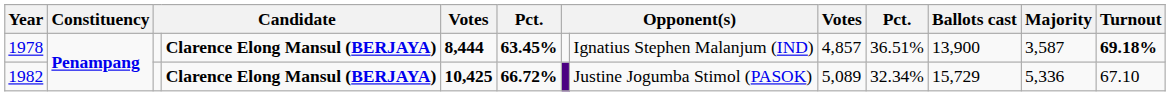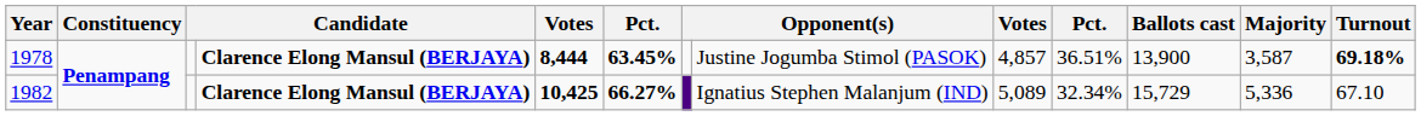 <table class="wikitable" style="margin:0.5em ; font-size:95%">
 <tr>
 <th>Year</th>
 <th>Constituency</th>
 <th colspan="2">Candidate</th>
 <th>Votes</th>
 <th>Pct.</th>
 <th colspan="2">Opponent(s)</th>
 <th>Votes</th>
 <th>Pct.</th>
 <th>Ballots cast</th>
 <th>Majority</th>
 <th>Turnout</th>
 </tr>
 <tr>
 <td><a href='#'>1978</a></td>
 <td rowspan="2"><a href='#'><strong>Penampang</strong></a></td>
 <td></td>
 <td><strong>Clarence Elong Mansul (<a href='#'>BERJAYA</a>)</strong></td>
 <td><strong>8,444</strong></td>
 <td><strong>63.45%</strong></td>
 <td></td>
-<td>Ignatius Stephen Malanjum (<a href='#'>IND</a>)</td>
+<td>Justine Jogumba Stimol (<a href='#'>PASOK</a>)</td>
 <td>4,857</td>
 <td>36.51%</td>
 <td>13,900</td>
 <td>3,587</td>
 <td><strong>69.18%</strong></td>
 </tr>
 <tr>
 <td><a href='#'>1982</a></td>
 <td></td>
 <td><strong>Clarence Elong Mansul (<a href='#'>BERJAYA</a>)</strong></td>
 <td><strong>10,425</strong></td>
-<td><strong>66.72%</strong></td>
+<td><strong>66.27%</strong></td>
 <td bgcolor="indigo"></td>
-<td>Justine Jogumba Stimol (<a href='#'>PASOK</a>)</td>
+<td>Ignatius Stephen Malanjum (<a href='#'>IND</a>)</td>
 <td>5,089</td>
 <td>32.34%</td>
 <td>15,729</td>
 <td>5,336</td>
 <td>67.10</td>
 </tr>
 </table>
